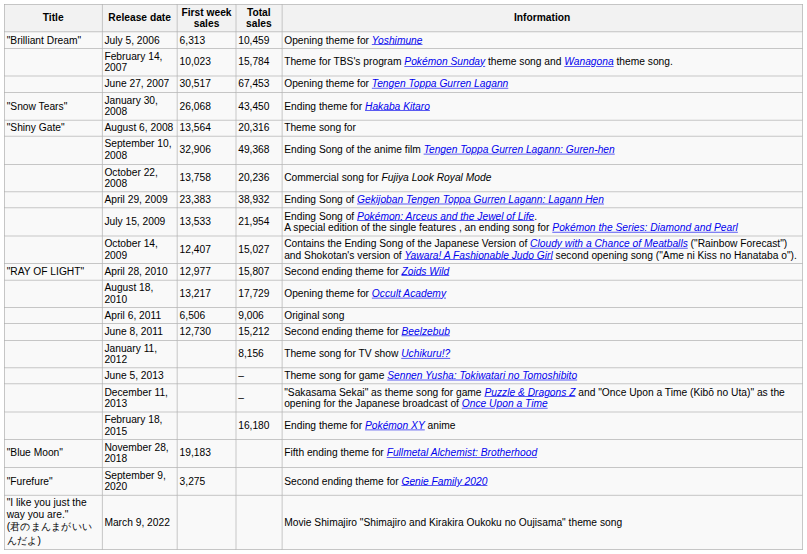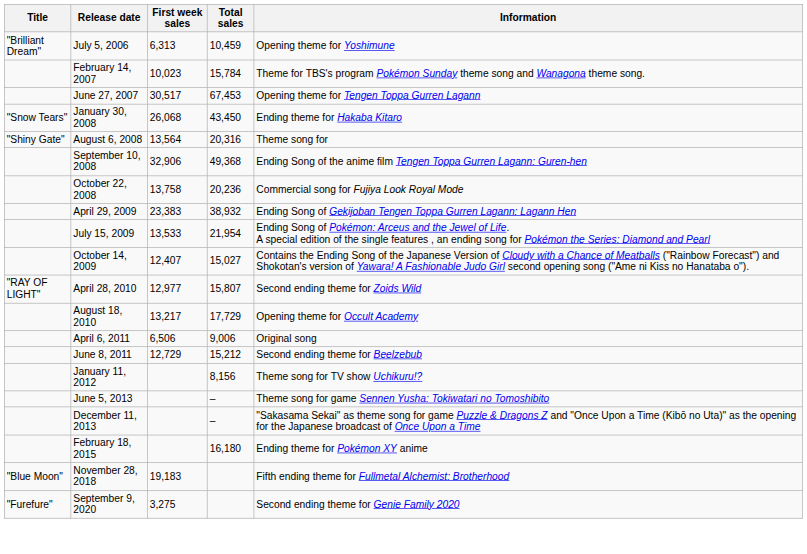 <table class="wikitable">
 <tr>
 <th>Title</th>
 <th>Release date</th>
 <th>First week sales</th>
 <th>Total sales</th>
 <th>Information</th>
 </tr>
 <tr>
 <td>"Brilliant Dream"</td>
 <td>July 5, 2006</td>
 <td>6,313</td>
 <td>10,459</td>
 <td>Opening theme for <em><a href='#'>Yoshimune</a></em></td>
 </tr>
 <tr>
 <td></td>
 <td>February 14, 2007</td>
 <td>10,023</td>
 <td>15,784</td>
 <td>Theme for TBS's program <em><a href='#'>Pokémon Sunday</a></em> theme song and <em><a href='#'>Wanagona</a></em> theme song.</td>
 </tr>
 <tr>
 <td></td>
 <td>June 27, 2007</td>
 <td>30,517</td>
 <td>67,453</td>
 <td>Opening theme for <em><a href='#'>Tengen Toppa Gurren Lagann</a></em></td>
 </tr>
 <tr>
 <td>"Snow Tears"</td>
 <td>January 30, 2008</td>
 <td>26,068</td>
 <td>43,450</td>
 <td>Ending theme for <em><a href='#'>Hakaba Kitaro</a></em></td>
 </tr>
 <tr>
 <td>"Shiny Gate"</td>
 <td>August 6, 2008</td>
 <td>13,564</td>
 <td>20,316</td>
 <td>Theme song for  </td>
 </tr>
 <tr>
 <td></td>
 <td>September 10, 2008</td>
 <td>32,906</td>
 <td>49,368</td>
 <td>Ending Song of the anime film <em><a href='#'>Tengen Toppa Gurren Lagann: Guren-hen</a></em></td>
 </tr>
 <tr>
 <td></td>
 <td>October 22, 2008</td>
 <td>13,758</td>
 <td>20,236</td>
 <td>Commercial song for <em>Fujiya Look Royal Mode</em></td>
 </tr>
 <tr>
 <td></td>
 <td>April 29, 2009</td>
 <td>23,383</td>
 <td>38,932</td>
 <td>Ending Song of <em><a href='#'>Gekijoban Tengen Toppa Gurren Lagann: Lagann Hen</a></em></td>
 </tr>
 <tr>
 <td></td>
 <td>July 15, 2009</td>
 <td>13,533</td>
 <td>21,954</td>
 <td>Ending Song of <em><a href='#'>Pokémon: Arceus and the Jewel of Life</a></em>.<br>A special edition of the single features , an ending song for <em><a href='#'>Pokémon the Series: Diamond and Pearl</a></em></td>
 </tr>
 <tr>
 <td></td>
 <td>October 14, 2009</td>
 <td>12,407</td>
 <td>15,027</td>
 <td>Contains the Ending Song of the Japanese Version of <em><a href='#'>Cloudy with a Chance of Meatballs</a></em> ("Rainbow Forecast") and Shokotan's version of <em><a href='#'>Yawara! A Fashionable Judo Girl</a></em> second opening song ("Ame ni Kiss no Hanataba o").</td>
 </tr>
 <tr>
 <td>"RAY OF LIGHT"</td>
 <td>April 28, 2010</td>
 <td>12,977</td>
 <td>15,807</td>
 <td>Second ending theme for <em><a href='#'>Zoids Wild</a></em></td>
 </tr>
 <tr>
 <td></td>
 <td>August 18, 2010</td>
 <td>13,217</td>
 <td>17,729</td>
 <td>Opening theme for <em><a href='#'>Occult Academy</a></em></td>
 </tr>
 <tr>
 <td></td>
 <td>April 6, 2011</td>
 <td>6,506</td>
 <td>9,006</td>
 <td>Original song</td>
 </tr>
 <tr>
 <td></td>
 <td>June 8, 2011</td>
-<td>12,730</td>
+<td>12,729</td>
 <td>15,212</td>
 <td>Second ending theme for <em><a href='#'>Beelzebub</a></em></td>
 </tr>
 <tr>
 <td></td>
 <td>January 11, 2012</td>
 <td></td>
 <td>8,156</td>
 <td>Theme song for TV show <em><a href='#'>Uchikuru!?</a></em></td>
 </tr>
 <tr>
 <td></td>
 <td>June 5, 2013</td>
 <td></td>
 <td>–</td>
 <td>Theme song for game <em><a href='#'>Sennen Yusha: Tokiwatari no Tomoshibito</a></em></td>
 </tr>
 <tr>
 <td></td>
 <td>December 11, 2013</td>
 <td></td>
 <td>–</td>
 <td>"Sakasama Sekai" as theme song for game <em><a href='#'>Puzzle & Dragons Z</a></em> and "Once Upon a Time (Kibō no Uta)" as the opening for the Japanese broadcast of <em><a href='#'>Once Upon a Time</a></em></td>
 </tr>
 <tr>
 <td></td>
 <td>February 18, 2015</td>
 <td></td>
 <td>16,180</td>
 <td>Ending theme for <em><a href='#'>Pokémon XY</a></em> anime</td>
 </tr>
 <tr>
 <td>"Blue Moon"</td>
 <td>November 28, 2018</td>
 <td>19,183</td>
 <td></td>
 <td>Fifth ending theme for <em><a href='#'>Fullmetal Alchemist: Brotherhood</a></em></td>
 </tr>
 <tr>
 <td>"Furefure"</td>
 <td>September 9, 2020</td>
 <td>3,275</td>
 <td></td>
 <td>Second ending theme for <em><a href='#'>Genie Family 2020</a></em></td>
 </tr>
-<tr>
-<td>"I like you just the way you are."<br>(君のまんまがいいんだよ)</td>
-<td>March 9, 2022</td>
-<td></td>
-<td></td>
-<td>Movie Shimajiro "Shimajiro and Kirakira Oukoku no Oujisama" theme song</td>
-</tr>
 </table>
